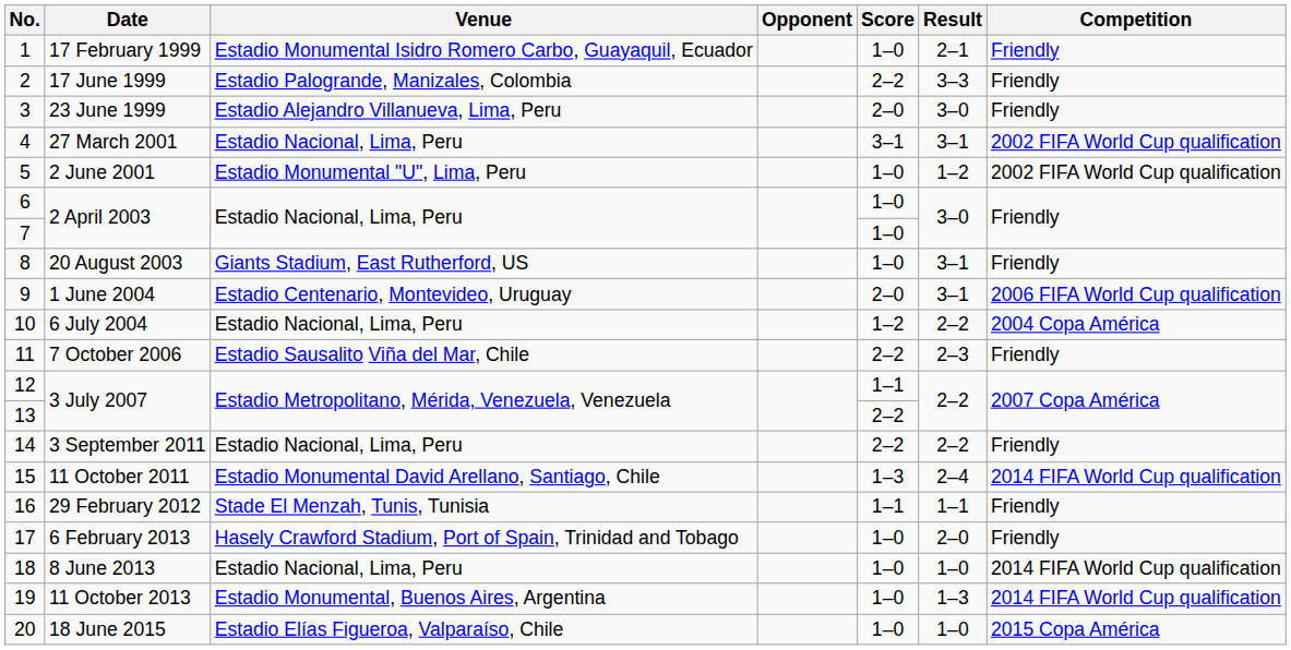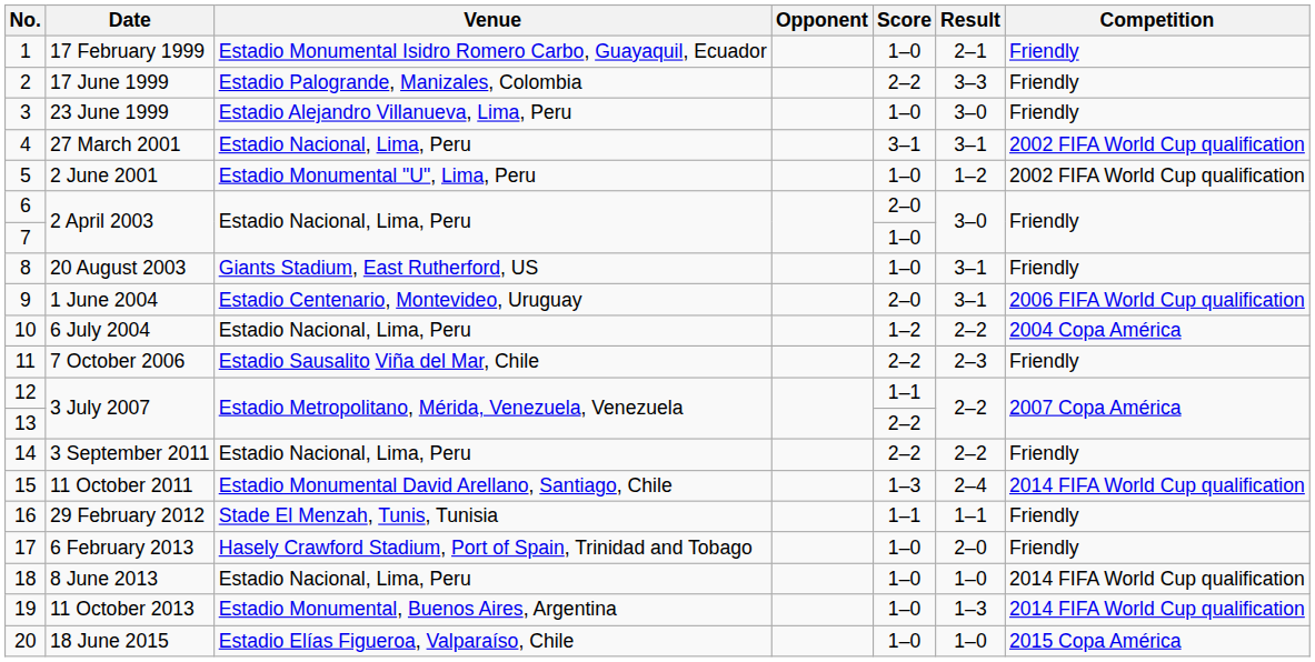 <table class="wikitable sortable">
 <tr>
 <th scope="col">No.</th>
 <th scope="col">Date</th>
 <th scope="col">Venue</th>
 <th scope="col">Opponent</th>
 <th scope="col">Score</th>
 <th scope="col">Result</th>
 <th scope="col">Competition</th>
 </tr>
 <tr>
 <td align="center">1</td>
 <td>17 February 1999</td>
 <td><a href='#'>Estadio Monumental Isidro Romero Carbo</a>, <a href='#'>Guayaquil</a>, Ecuador</td>
 <td></td>
 <td align="center">1–0</td>
 <td align="center">2–1</td>
 <td><a href='#'>Friendly</a></td>
 </tr>
 <tr>
 <td align="center">2</td>
 <td>17 June 1999</td>
 <td><a href='#'>Estadio Palogrande</a>, <a href='#'>Manizales</a>, Colombia</td>
 <td></td>
 <td align="center">2–2</td>
 <td align="center">3–3</td>
 <td>Friendly</td>
 </tr>
 <tr>
 <td align="center">3</td>
 <td>23 June 1999</td>
 <td><a href='#'>Estadio Alejandro Villanueva</a>, <a href='#'>Lima</a>, Peru</td>
 <td></td>
-<td align="center">2–0</td>
+<td align="center">1–0</td>
 <td align="center">3–0</td>
 <td>Friendly</td>
 </tr>
 <tr>
 <td align="center">4</td>
 <td>27 March 2001</td>
 <td><a href='#'>Estadio Nacional</a>, <a href='#'>Lima</a>, Peru</td>
 <td></td>
 <td align="center">3–1</td>
 <td align="center">3–1</td>
 <td><a href='#'>2002 FIFA World Cup qualification</a></td>
 </tr>
 <tr>
 <td align="center">5</td>
 <td>2 June 2001</td>
 <td><a href='#'>Estadio Monumental "U"</a>, <a href='#'>Lima</a>, Peru</td>
 <td></td>
 <td align="center">1–0</td>
 <td align="center">1–2</td>
 <td>2002 FIFA World Cup qualification</td>
 </tr>
 <tr>
 <td align="center">6</td>
 <td rowspan="2">2 April 2003</td>
 <td rowspan="2">Estadio Nacional, Lima, Peru</td>
 <td rowspan="2"></td>
-<td align="center">1–0</td>
+<td align="center">2–0</td>
 <td rowspan="2" style="text-align:center">3–0</td>
 <td rowspan="2">Friendly</td>
 </tr>
 <tr>
 <td align="center">7</td>
 <td align="center">1–0</td>
 </tr>
 <tr>
 <td align="center">8</td>
 <td>20 August 2003</td>
 <td><a href='#'>Giants Stadium</a>, <a href='#'>East Rutherford</a>, US</td>
 <td></td>
 <td align="center">1–0</td>
 <td align="center">3–1</td>
 <td>Friendly</td>
 </tr>
 <tr>
 <td align="center">9</td>
 <td>1 June 2004</td>
 <td><a href='#'>Estadio Centenario</a>, <a href='#'>Montevideo</a>, Uruguay</td>
 <td></td>
 <td align="center">2–0</td>
 <td align="center">3–1</td>
 <td><a href='#'>2006 FIFA World Cup qualification</a></td>
 </tr>
 <tr>
 <td align="center">10</td>
 <td>6 July 2004</td>
 <td>Estadio Nacional, Lima, Peru</td>
 <td></td>
 <td align="center">1–2</td>
 <td align="center">2–2</td>
 <td><a href='#'>2004 Copa América</a></td>
 </tr>
 <tr>
 <td align="center">11</td>
 <td>7 October 2006</td>
 <td><a href='#'>Estadio Sausalito</a> <a href='#'>Viña del Mar</a>, Chile</td>
 <td></td>
 <td align="center">2–2</td>
 <td align="center">2–3</td>
 <td>Friendly</td>
 </tr>
 <tr>
 <td align="center">12</td>
 <td rowspan="2">3 July 2007</td>
 <td rowspan="2"><a href='#'>Estadio Metropolitano</a>, <a href='#'>Mérida, Venezuela</a>, Venezuela</td>
 <td rowspan="2"></td>
 <td align="center">1–1</td>
 <td rowspan="2" style="text-align:center">2–2</td>
 <td rowspan="2"><a href='#'>2007 Copa América</a></td>
 </tr>
 <tr>
 <td align="center">13</td>
 <td align="center">2–2</td>
 </tr>
 <tr>
 <td align="center">14</td>
 <td>3 September 2011</td>
 <td>Estadio Nacional, Lima, Peru</td>
 <td></td>
 <td align="center">2–2</td>
 <td align="center">2–2</td>
 <td>Friendly</td>
 </tr>
 <tr>
 <td align="center">15</td>
 <td>11 October 2011</td>
 <td><a href='#'>Estadio Monumental David Arellano</a>, <a href='#'>Santiago</a>, Chile</td>
 <td></td>
 <td align="center">1–3</td>
 <td align="center">2–4</td>
 <td><a href='#'>2014 FIFA World Cup qualification</a></td>
 </tr>
 <tr>
 <td align="center">16</td>
 <td>29 February 2012</td>
 <td><a href='#'>Stade El Menzah</a>, <a href='#'>Tunis</a>, Tunisia</td>
 <td></td>
 <td align="center">1–1</td>
 <td align="center">1–1</td>
 <td>Friendly</td>
 </tr>
 <tr>
 <td align="center">17</td>
 <td>6 February 2013</td>
 <td><a href='#'>Hasely Crawford Stadium</a>, <a href='#'>Port of Spain</a>, Trinidad and Tobago</td>
 <td></td>
 <td align="center">1–0</td>
 <td align="center">2–0</td>
 <td>Friendly</td>
 </tr>
 <tr>
 <td align="center">18</td>
 <td>8 June 2013</td>
 <td>Estadio Nacional, Lima, Peru</td>
 <td></td>
 <td align="center">1–0</td>
 <td align="center">1–0</td>
 <td>2014 FIFA World Cup qualification</td>
 </tr>
 <tr>
 <td align="center">19</td>
 <td>11 October 2013</td>
 <td><a href='#'>Estadio Monumental</a>, <a href='#'>Buenos Aires</a>, Argentina</td>
 <td></td>
 <td align="center">1–0</td>
 <td align="center">1–3</td>
 <td><a href='#'>2014 FIFA World Cup qualification</a></td>
 </tr>
 <tr>
 <td align="center">20</td>
 <td>18 June 2015</td>
 <td><a href='#'>Estadio Elías Figueroa</a>, <a href='#'>Valparaíso</a>, Chile</td>
 <td></td>
 <td align="center">1–0</td>
 <td align="center">1–0</td>
 <td><a href='#'>2015 Copa América</a></td>
 </tr>
 </table>
